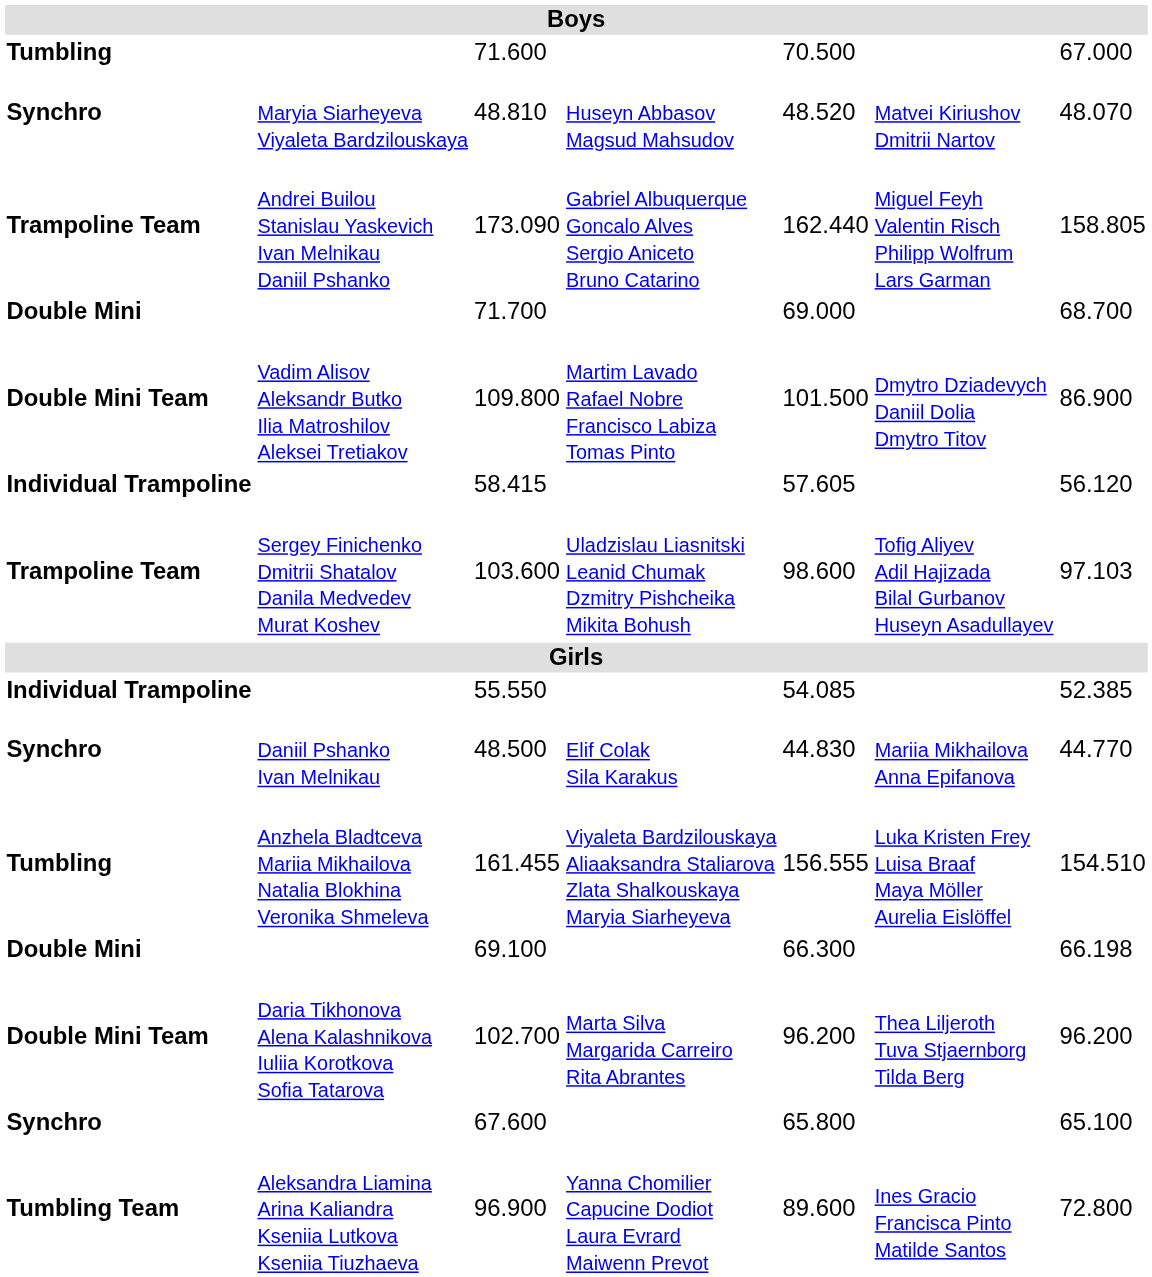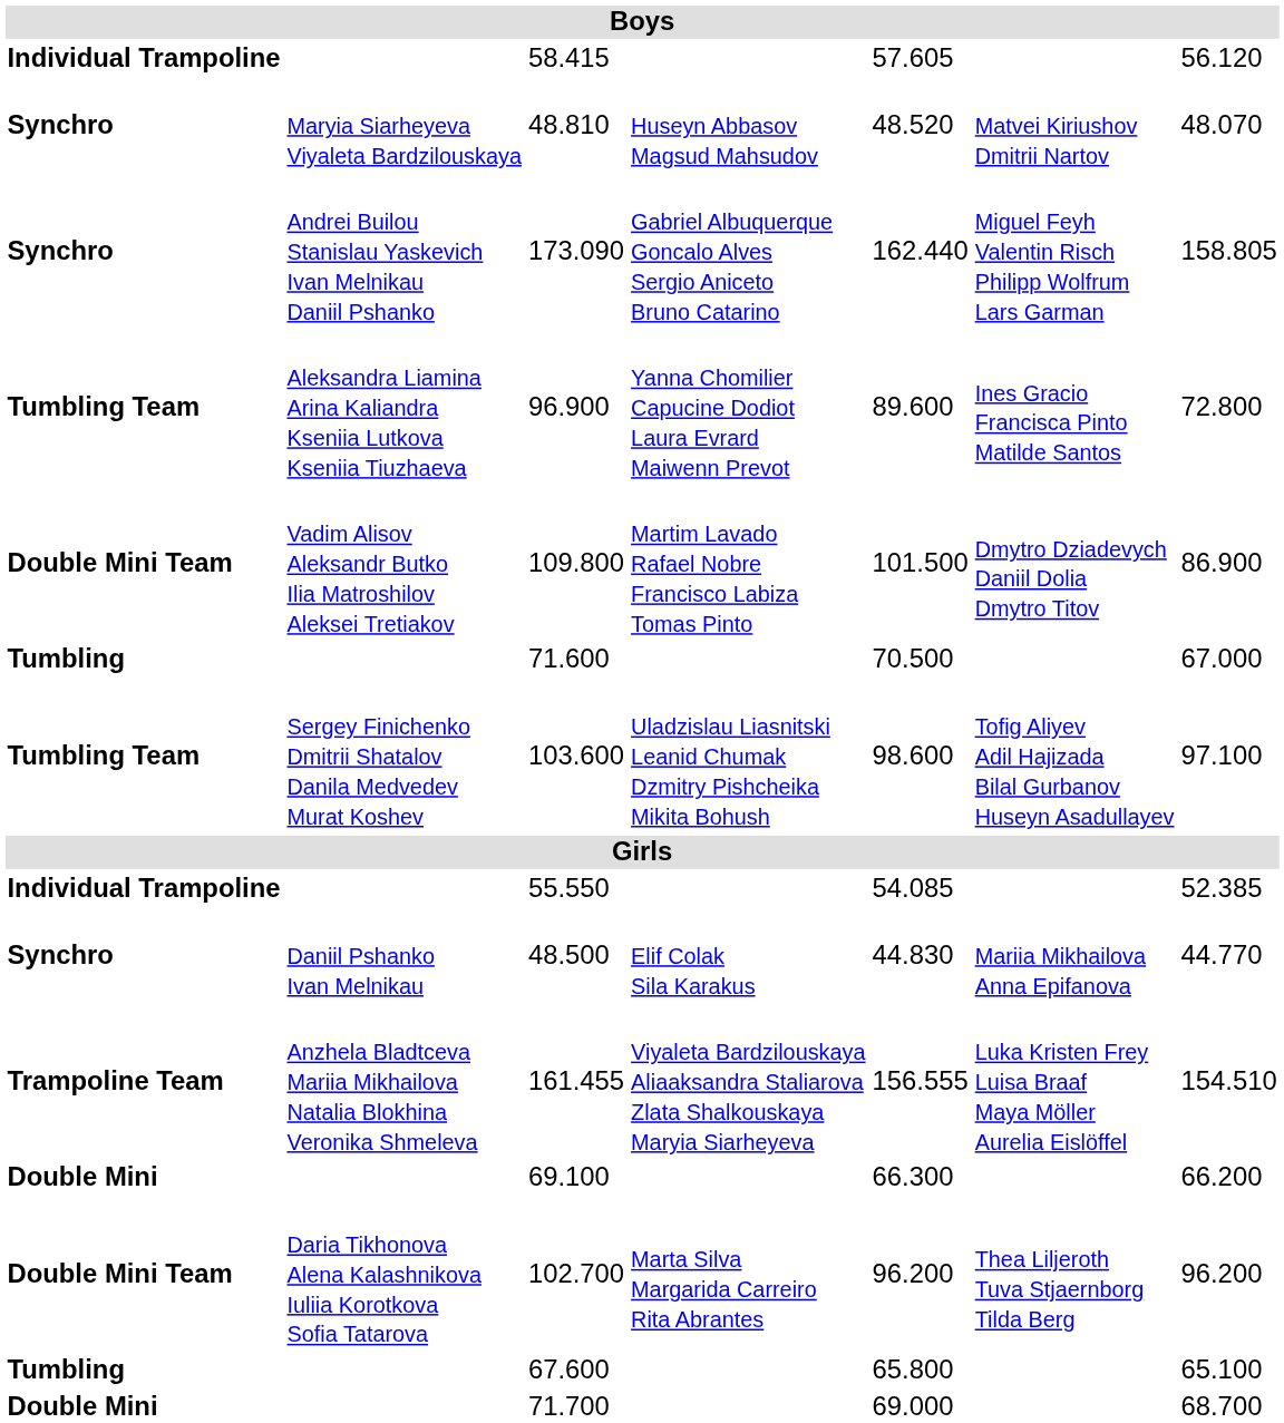 <table>
 <tr bgcolor="DFDFDF">
 <td colspan="7" align="center"><strong>Boys</strong></td>
+</tr>
+<tr>
+<th scope=row style="text-align:left">Individual Trampoline</th>
+<td></td>
+<td>58.415</td>
+<td></td>
+<td>57.605</td>
+<td></td>
+<td>56.120</td>
+</tr>
+<tr>
+<th scope=row style="text-align:left">Synchro</th>
+<td><br><small><a href='#'>Maryia Siarheyeva</a><br><a href='#'>Viyaleta Bardzilouskaya</a></small></td>
+<td>48.810</td>
+<td><br><small><a href='#'>Huseyn Abbasov</a><br><a href='#'>Magsud Mahsudov</a></small></td>
+<td>48.520</td>
+<td><br><small><a href='#'>Matvei Kiriushov</a><br><a href='#'>Dmitrii Nartov</a></small></td>
+<td>48.070</td>
+</tr>
+<tr>
+<th scope=row style="text-align:left">Synchro</th>
+<td><br><small><a href='#'>Andrei Builou</a><br><a href='#'>Stanislau Yaskevich</a><br><a href='#'>Ivan Melnikau</a><br><a href='#'>Daniil Pshanko</a></small></td>
+<td>173.090</td>
+<td><br><small><a href='#'>Gabriel Albuquerque</a><br><a href='#'>Goncalo Alves</a><br><a href='#'>Sergio Aniceto</a><br><a href='#'>Bruno Catarino</a></small></td>
+<td>162.440</td>
+<td><br><small><a href='#'>Miguel Feyh</a><br><a href='#'>Valentin Risch</a><br><a href='#'>Philipp Wolfrum</a><br><a href='#'>Lars Garman</a></small></td>
+<td>158.805</td>
+</tr>
+<tr>
+<th scope=row style="text-align:left">Tumbling Team</th>
+<td><br><small><a href='#'>Aleksandra Liamina</a><br><a href='#'>Arina Kaliandra</a><br><a href='#'>Kseniia Lutkova</a><br><a href='#'>Kseniia Tiuzhaeva</a></small></td>
+<td>96.900</td>
+<td><br><small><a href='#'>Yanna Chomilier</a><br><a href='#'>Capucine Dodiot</a><br><a href='#'>Laura Evrard</a><br><a href='#'>Maiwenn Prevot</a></small></td>
+<td>89.600</td>
+<td><br><small><a href='#'>Ines Gracio</a><br><a href='#'>Francisca Pinto</a><br><a href='#'>Matilde Santos</a></small></td>
+<td>72.800</td>
+</tr>
+<tr>
+<th scope=row style="text-align:left">Double Mini Team</th>
+<td><br><small><a href='#'>Vadim Alisov</a><br><a href='#'>Aleksandr Butko</a><br><a href='#'>Ilia Matroshilov</a><br><a href='#'>Aleksei Tretiakov</a></small></td>
+<td>109.800</td>
+<td><br><small><a href='#'>Martim Lavado</a><br><a href='#'>Rafael Nobre</a><br><a href='#'>Francisco Labiza</a><br><a href='#'>Tomas Pinto</a></small></td>
+<td>101.500</td>
+<td><br><small><a href='#'>Dmytro Dziadevych</a><br><a href='#'>Daniil Dolia</a><br><a href='#'>Dmytro Titov</a></small></td>
+<td>86.900</td>
 </tr>
 <tr>
 <th scope=row style="text-align:left">Tumbling</th>
 <td></td>
 <td>71.600</td>
 <td></td>
 <td>70.500</td>
 <td></td>
 <td>67.000</td>
 </tr>
 <tr>
-<th scope=row style="text-align:left">Synchro</th>
-<td><br><small><a href='#'>Maryia Siarheyeva</a><br><a href='#'>Viyaleta Bardzilouskaya</a></small></td>
-<td>48.810</td>
-<td><br><small><a href='#'>Huseyn Abbasov</a><br><a href='#'>Magsud Mahsudov</a></small></td>
-<td>48.520</td>
-<td><br><small><a href='#'>Matvei Kiriushov</a><br><a href='#'>Dmitrii Nartov</a></small></td>
-<td>48.070</td>
-</tr>
-<tr>
-<th scope=row style="text-align:left">Trampoline Team</th>
-<td><br><small><a href='#'>Andrei Builou</a><br><a href='#'>Stanislau Yaskevich</a><br><a href='#'>Ivan Melnikau</a><br><a href='#'>Daniil Pshanko</a></small></td>
-<td>173.090</td>
-<td><br><small><a href='#'>Gabriel Albuquerque</a><br><a href='#'>Goncalo Alves</a><br><a href='#'>Sergio Aniceto</a><br><a href='#'>Bruno Catarino</a></small></td>
-<td>162.440</td>
-<td><br><small><a href='#'>Miguel Feyh</a><br><a href='#'>Valentin Risch</a><br><a href='#'>Philipp Wolfrum</a><br><a href='#'>Lars Garman</a></small></td>
-<td>158.805</td>
-</tr>
-<tr>
-<th scope=row style="text-align:left">Double Mini</th>
-<td></td>
-<td>71.700</td>
-<td></td>
-<td>69.000</td>
-<td></td>
-<td>68.700</td>
-</tr>
-<tr>
-<th scope=row style="text-align:left">Double Mini Team</th>
-<td><br><small><a href='#'>Vadim Alisov</a><br><a href='#'>Aleksandr Butko</a><br><a href='#'>Ilia Matroshilov</a><br><a href='#'>Aleksei Tretiakov</a></small></td>
-<td>109.800</td>
-<td><br><small><a href='#'>Martim Lavado</a><br><a href='#'>Rafael Nobre</a><br><a href='#'>Francisco Labiza</a><br><a href='#'>Tomas Pinto</a></small></td>
-<td>101.500</td>
-<td><br><small><a href='#'>Dmytro Dziadevych</a><br><a href='#'>Daniil Dolia</a><br><a href='#'>Dmytro Titov</a></small></td>
-<td>86.900</td>
-</tr>
-<tr>
-<th scope=row style="text-align:left">Individual Trampoline</th>
-<td></td>
-<td>58.415</td>
-<td></td>
-<td>57.605</td>
-<td></td>
-<td>56.120</td>
-</tr>
-<tr>
-<th scope=row style="text-align:left">Trampoline Team</th>
+<th scope=row style="text-align:left">Tumbling Team</th>
 <td><br><small><a href='#'>Sergey Finichenko</a><br><a href='#'>Dmitrii Shatalov</a><br><a href='#'>Danila Medvedev</a><br><a href='#'>Murat Koshev</a></small></td>
 <td>103.600</td>
 <td><br><small><a href='#'>Uladzislau Liasnitski</a><br><a href='#'>Leanid Chumak</a><br><a href='#'>Dzmitry Pishcheika</a><br><a href='#'>Mikita Bohush</a></small></td>
 <td>98.600</td>
 <td><br><small><a href='#'>Tofig Aliyev</a><br><a href='#'>Adil Hajizada</a><br><a href='#'>Bilal Gurbanov</a><br><a href='#'>Huseyn Asadullayev</a></small></td>
-<td>97.103</td>
+<td>97.100</td>
 </tr>
 <tr bgcolor="DFDFDF">
 <td colspan="7" align="center"><strong>Girls</strong></td>
 </tr>
 <tr>
 <th scope=row style="text-align:left">Individual Trampoline</th>
 <td></td>
 <td>55.550</td>
 <td></td>
 <td>54.085</td>
 <td></td>
 <td>52.385</td>
 </tr>
 <tr>
 <th scope=row style="text-align:left">Synchro</th>
 <td><br><small><a href='#'>Daniil Pshanko</a><br><a href='#'>Ivan Melnikau</a></small></td>
 <td>48.500</td>
 <td><br><small><a href='#'>Elif Colak</a><br><a href='#'>Sila Karakus</a></small></td>
 <td>44.830</td>
 <td><br><small><a href='#'>Mariia Mikhailova</a><br><a href='#'>Anna Epifanova</a></small></td>
 <td>44.770</td>
 </tr>
 <tr>
-<th scope=row style="text-align:left">Tumbling</th>
+<th scope=row style="text-align:left">Trampoline Team</th>
 <td><br><small><a href='#'>Anzhela Bladtceva</a><br><a href='#'>Mariia Mikhailova</a><br><a href='#'>Natalia Blokhina</a><br><a href='#'>Veronika Shmeleva</a></small></td>
 <td>161.455</td>
 <td><br><small><a href='#'>Viyaleta Bardzilouskaya</a><br><a href='#'>Aliaaksandra Staliarova</a><br><a href='#'>Zlata Shalkouskaya</a><br><a href='#'>Maryia Siarheyeva</a></small></td>
 <td>156.555</td>
 <td><br><small><a href='#'>Luka Kristen Frey</a><br><a href='#'>Luisa Braaf</a><br><a href='#'>Maya Möller</a><br><a href='#'>Aurelia Eislöffel</a></small></td>
 <td>154.510</td>
 </tr>
 <tr>
 <th scope=row style="text-align:left">Double Mini</th>
 <td></td>
 <td>69.100</td>
 <td></td>
 <td>66.300</td>
 <td></td>
-<td>66.198</td>
+<td>66.200</td>
 </tr>
 <tr>
 <th scope=row style="text-align:left">Double Mini Team</th>
 <td><br><small><a href='#'>Daria Tikhonova</a><br><a href='#'>Alena Kalashnikova</a><br><a href='#'>Iuliia Korotkova</a><br><a href='#'>Sofia Tatarova</a></small></td>
 <td>102.700</td>
 <td><br><small><a href='#'>Marta Silva</a><br><a href='#'>Margarida Carreiro</a><br><a href='#'>Rita Abrantes</a></small></td>
 <td>96.200</td>
 <td><br><small><a href='#'>Thea Liljeroth</a><br><a href='#'>Tuva Stjaernborg</a><br><a href='#'>Tilda Berg</a></small></td>
 <td>96.200</td>
 </tr>
 <tr>
-<th scope=row style="text-align:left">Synchro</th>
+<th scope=row style="text-align:left">Tumbling</th>
 <td></td>
 <td>67.600</td>
 <td></td>
 <td>65.800</td>
 <td></td>
 <td>65.100</td>
 </tr>
 <tr>
-<th scope=row style="text-align:left">Tumbling Team</th>
-<td><br><small><a href='#'>Aleksandra Liamina</a><br><a href='#'>Arina Kaliandra</a><br><a href='#'>Kseniia Lutkova</a><br><a href='#'>Kseniia Tiuzhaeva</a></small></td>
-<td>96.900</td>
-<td><br><small><a href='#'>Yanna Chomilier</a><br><a href='#'>Capucine Dodiot</a><br><a href='#'>Laura Evrard</a><br><a href='#'>Maiwenn Prevot</a></small></td>
-<td>89.600</td>
-<td><br><small><a href='#'>Ines Gracio</a><br><a href='#'>Francisca Pinto</a><br><a href='#'>Matilde Santos</a></small></td>
-<td>72.800</td>
+<th scope=row style="text-align:left">Double Mini</th>
+<td></td>
+<td>71.700</td>
+<td></td>
+<td>69.000</td>
+<td></td>
+<td>68.700</td>
 </tr>
 </table>
